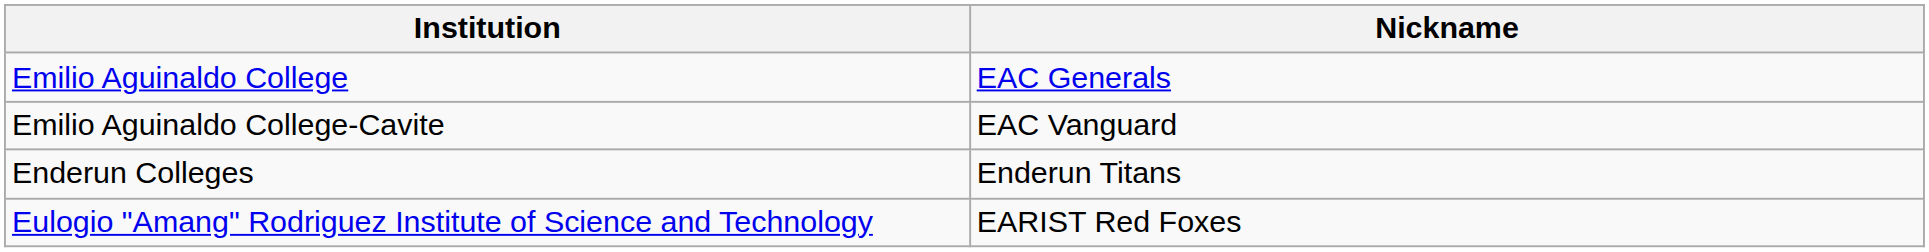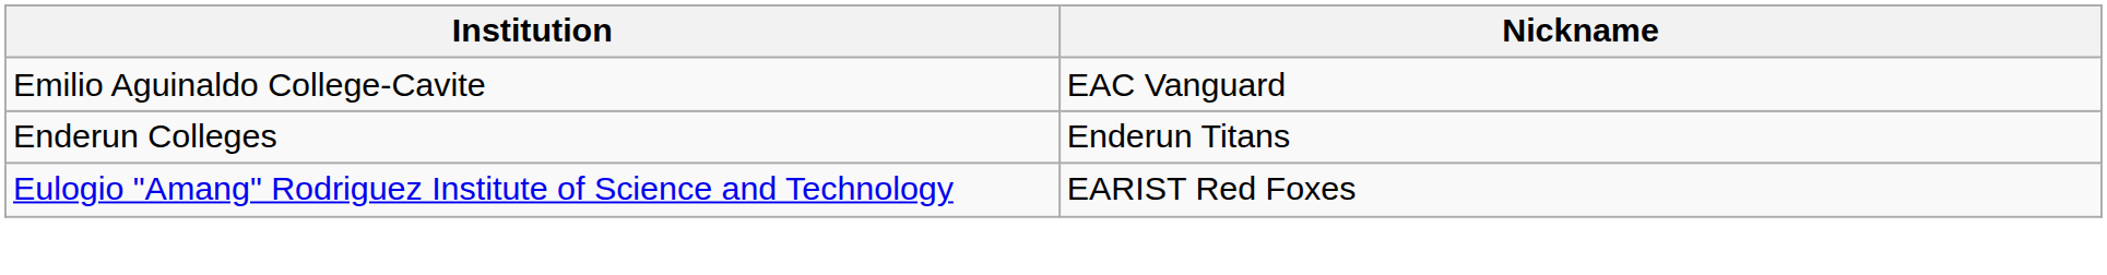 <table class="wikitable" style="width: 80%">
 <tr>
 <th width=7%>Institution</th>
 <th width=7%>Nickname</th>
-</tr>
-<tr>
-<td><a href='#'>Emilio Aguinaldo College</a></td>
-<td><a href='#'>EAC Generals</a></td>
 </tr>
 <tr>
 <td>Emilio Aguinaldo College-Cavite</td>
 <td>EAC Vanguard</td>
 </tr>
 <tr>
 <td>Enderun Colleges</td>
 <td>Enderun Titans</td>
 </tr>
 <tr>
 <td><a href='#'>Eulogio "Amang" Rodriguez Institute of Science and Technology</a></td>
 <td>EARIST Red Foxes</td>
 </tr>
 </table>
